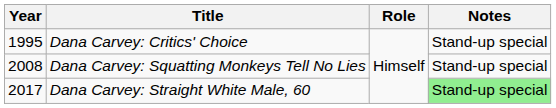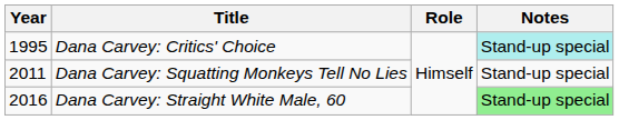 <table class="wikitable sortable">
 <tr>
 <th>Year</th>
 <th>Title</th>
 <th>Role</th>
 <th>Notes</th>
 </tr>
 <tr>
 <td>1995</td>
 <td><em>Dana Carvey: Critics' Choice</em></td>
 <td rowspan="3">Himself</td>
-<td>Stand-up special</td>
+<td style="background: paleturquoise;">Stand-up special</td>
 </tr>
 <tr>
-<td>2008</td>
+<td>2011</td>
 <td><em>Dana Carvey: Squatting Monkeys Tell No Lies</em></td>
 <td>Stand-up special</td>
 </tr>
 <tr>
-<td>2017</td>
+<td>2016</td>
 <td><em>Dana Carvey: Straight White Male, 60</em></td>
 <td style="background: lightgreen;">Stand-up special</td>
 </tr>
 </table>
